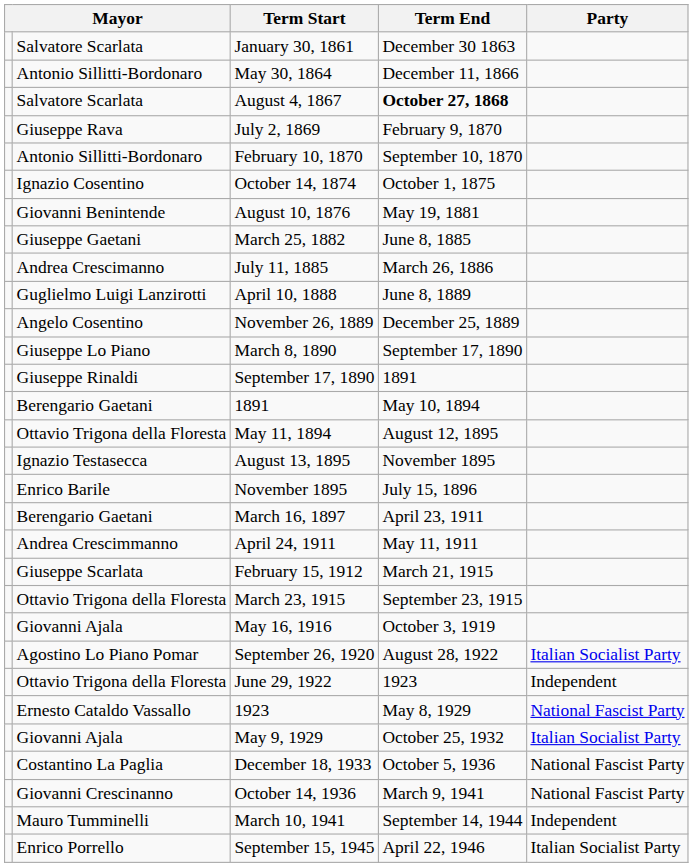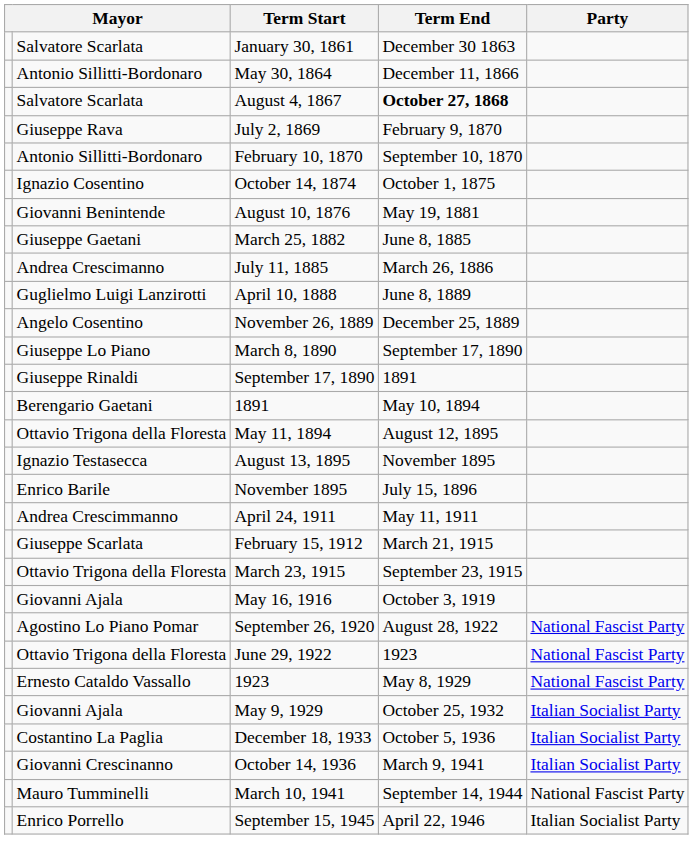 <table class="wikitable">
 <tr>
 <th colspan="2">Mayor</th>
 <th>Term Start</th>
 <th>Term End</th>
 <th>Party</th>
 </tr>
 <tr>
 <td></td>
 <td>Salvatore Scarlata</td>
 <td>January 30, 1861</td>
 <td>December 30 1863</td>
 <td></td>
 </tr>
 <tr>
 <td></td>
 <td>Antonio Sillitti-Bordonaro</td>
 <td>May 30, 1864</td>
 <td>December 11, 1866</td>
 <td></td>
 </tr>
 <tr>
 <td></td>
 <td>Salvatore Scarlata</td>
 <td>August 4, 1867</td>
 <td><strong>October 27, 1868</strong></td>
 <td></td>
 </tr>
 <tr>
 <td></td>
 <td>Giuseppe Rava</td>
 <td>July 2, 1869</td>
 <td>February 9, 1870</td>
 <td></td>
 </tr>
 <tr>
 <td></td>
 <td>Antonio Sillitti-Bordonaro</td>
 <td>February 10, 1870</td>
 <td>September 10, 1870</td>
 <td></td>
 </tr>
 <tr>
 <td></td>
 <td>Ignazio Cosentino</td>
 <td>October 14, 1874</td>
 <td>October 1, 1875</td>
 <td></td>
 </tr>
 <tr>
 <td></td>
 <td>Giovanni Benintende</td>
 <td>August 10, 1876</td>
 <td>May 19, 1881</td>
 <td></td>
 </tr>
 <tr>
 <td></td>
 <td>Giuseppe Gaetani</td>
 <td>March 25, 1882</td>
 <td>June 8, 1885</td>
 <td></td>
 </tr>
 <tr>
 <td></td>
 <td>Andrea Crescimanno</td>
 <td>July 11, 1885</td>
 <td>March 26, 1886</td>
 <td></td>
 </tr>
 <tr>
 <td></td>
 <td>Guglielmo Luigi Lanzirotti</td>
 <td>April 10, 1888</td>
 <td>June 8, 1889</td>
 <td></td>
 </tr>
 <tr>
 <td></td>
 <td>Angelo Cosentino</td>
 <td>November 26, 1889</td>
 <td>December 25, 1889</td>
 <td></td>
 </tr>
 <tr>
 <td></td>
 <td>Giuseppe Lo Piano</td>
 <td>March 8, 1890</td>
 <td>September 17, 1890</td>
 <td></td>
 </tr>
 <tr>
 <td></td>
 <td>Giuseppe Rinaldi</td>
 <td>September 17, 1890</td>
 <td>1891</td>
 <td></td>
 </tr>
 <tr>
 <td></td>
 <td>Berengario Gaetani</td>
 <td>1891</td>
 <td>May 10, 1894</td>
 <td></td>
 </tr>
 <tr>
 <td></td>
 <td>Ottavio Trigona della Floresta</td>
 <td>May 11, 1894</td>
 <td>August 12, 1895</td>
 <td></td>
 </tr>
 <tr>
 <td></td>
 <td>Ignazio Testasecca</td>
 <td>August 13, 1895</td>
 <td>November 1895</td>
 <td></td>
 </tr>
 <tr>
 <td></td>
 <td>Enrico Barile</td>
 <td>November 1895</td>
 <td>July 15, 1896</td>
 <td></td>
 </tr>
 <tr>
 <td></td>
-<td>Berengario Gaetani</td>
-<td>March 16, 1897</td>
-<td>April 23, 1911</td>
-<td></td>
-</tr>
-<tr>
-<td></td>
 <td>Andrea Crescimmanno</td>
 <td>April 24, 1911</td>
 <td>May 11, 1911</td>
 <td></td>
 </tr>
 <tr>
 <td></td>
 <td>Giuseppe Scarlata</td>
 <td>February 15, 1912</td>
 <td>March 21, 1915</td>
 <td></td>
 </tr>
 <tr>
 <td></td>
 <td>Ottavio Trigona della Floresta</td>
 <td>March 23, 1915</td>
 <td>September 23, 1915</td>
 <td></td>
 </tr>
 <tr>
 <td></td>
 <td>Giovanni Ajala</td>
 <td>May 16, 1916</td>
 <td>October 3, 1919</td>
 <td></td>
 </tr>
 <tr>
 <td></td>
 <td>Agostino Lo Piano Pomar</td>
 <td>September 26, 1920</td>
 <td>August 28, 1922</td>
-<td><a href='#'>Italian Socialist Party</a></td>
+<td><a href='#'>National Fascist Party</a></td>
 </tr>
 <tr>
 <td></td>
 <td>Ottavio Trigona della Floresta</td>
 <td>June 29, 1922</td>
 <td>1923</td>
-<td>Independent</td>
+<td><a href='#'>National Fascist Party</a></td>
 </tr>
 <tr>
 <td></td>
 <td>Ernesto Cataldo Vassallo</td>
 <td>1923</td>
 <td>May 8, 1929</td>
 <td><a href='#'>National Fascist Party</a></td>
 </tr>
 <tr>
 <td></td>
 <td>Giovanni Ajala</td>
 <td>May 9, 1929</td>
 <td>October 25, 1932</td>
 <td><a href='#'>Italian Socialist Party</a></td>
 </tr>
 <tr>
 <td></td>
 <td>Costantino La Paglia</td>
 <td>December 18, 1933</td>
 <td>October 5, 1936</td>
-<td>National Fascist Party</td>
+<td><a href='#'>Italian Socialist Party</a></td>
 </tr>
 <tr>
 <td></td>
 <td>Giovanni Crescinanno</td>
 <td>October 14, 1936</td>
 <td>March 9, 1941</td>
-<td>National Fascist Party</td>
+<td><a href='#'>Italian Socialist Party</a></td>
 </tr>
 <tr>
 <td></td>
 <td>Mauro Tumminelli</td>
 <td>March 10, 1941</td>
 <td>September 14, 1944</td>
-<td>Independent</td>
+<td>National Fascist Party</td>
 </tr>
 <tr>
 <td></td>
 <td>Enrico Porrello</td>
 <td>September 15, 1945</td>
 <td>April 22, 1946</td>
 <td>Italian Socialist Party</td>
 </tr>
 </table>
